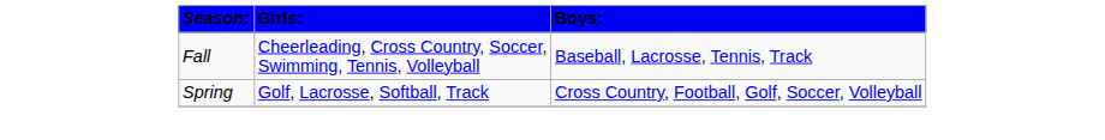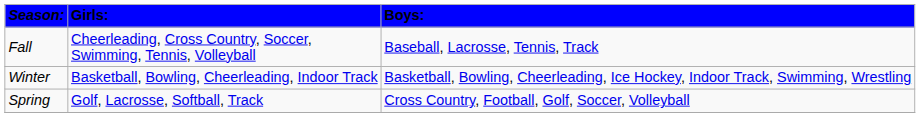 <table class="wikitable"  style="margin: 1em auto 1em auto">
 <tr>
 <td bgcolor="#0000FF"><span><strong><em>Season:</em></strong> </span></td>
 <td bgcolor="#0000FF"><span><strong>Girls:</strong> </span></td>
 <td bgcolor="#0000FF"><span><strong>Boys:</strong> </span></td>
 </tr>
 <tr>
 <td><em>Fall</em></td>
 <td><a href='#'>Cheerleading</a>, <a href='#'>Cross Country</a>, <a href='#'>Soccer</a>,<br><a href='#'>Swimming</a>, <a href='#'>Tennis</a>, <a href='#'>Volleyball</a></td>
 <td><a href='#'>Baseball</a>, <a href='#'>Lacrosse</a>, <a href='#'>Tennis</a>, <a href='#'>Track</a></td>
 </tr>
 <tr>
+<td><em>Winter</em></td>
+<td><a href='#'>Basketball</a>, <a href='#'>Bowling</a>, <a href='#'>Cheerleading</a>, <a href='#'>Indoor Track</a></td>
+<td><a href='#'>Basketball</a>, <a href='#'>Bowling</a>, <a href='#'>Cheerleading</a>, <a href='#'>Ice Hockey</a>, <a href='#'>Indoor Track</a>, <a href='#'>Swimming</a>, <a href='#'>Wrestling</a></td>
+</tr>
+<tr>
 <td><em>Spring</em></td>
 <td><a href='#'>Golf</a>, <a href='#'>Lacrosse</a>, <a href='#'>Softball</a>, <a href='#'>Track</a></td>
 <td><a href='#'>Cross Country</a>, <a href='#'>Football</a>, <a href='#'>Golf</a>, <a href='#'>Soccer</a>, <a href='#'>Volleyball</a></td>
 </tr>
 <tr>
 </tr>
 </table>
